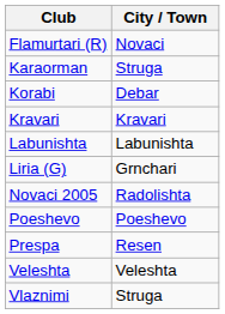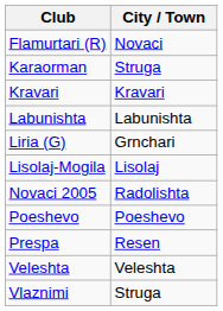 <table class="wikitable sortable">
 <tr>
 <th width="100px">Club</th>
 <th width="100px">City / Town</th>
 </tr>
 <tr>
 <td><a href='#'>Flamurtari (R)</a></td>
 <td><a href='#'>Novaci</a></td>
 </tr>
 <tr>
 <td><a href='#'>Karaorman</a></td>
 <td><a href='#'>Struga</a></td>
 </tr>
 <tr>
-<td><a href='#'>Korabi</a></td>
-<td><a href='#'>Debar</a></td>
-</tr>
-<tr>
 <td><a href='#'>Kravari</a></td>
 <td><a href='#'>Kravari</a></td>
 </tr>
 <tr>
 <td><a href='#'>Labunishta</a></td>
 <td>Labunishta</td>
 </tr>
 <tr>
 <td><a href='#'>Liria (G)</a></td>
 <td>Grnchari</td>
+</tr>
+<tr>
+<td><a href='#'>Lisolaj-Mogila</a></td>
+<td><a href='#'>Lisolaj</a></td>
 </tr>
 <tr>
 <td><a href='#'>Novaci 2005</a></td>
 <td><a href='#'>Radolishta</a></td>
 </tr>
 <tr>
 <td><a href='#'>Poeshevo</a></td>
 <td><a href='#'>Poeshevo</a></td>
 </tr>
 <tr>
 <td><a href='#'>Prespa</a></td>
 <td><a href='#'>Resen</a></td>
 </tr>
 <tr>
 <td><a href='#'>Veleshta</a></td>
 <td>Veleshta</td>
 </tr>
 <tr>
 <td><a href='#'>Vlaznimi</a></td>
 <td>Struga</td>
 </tr>
 </table>
